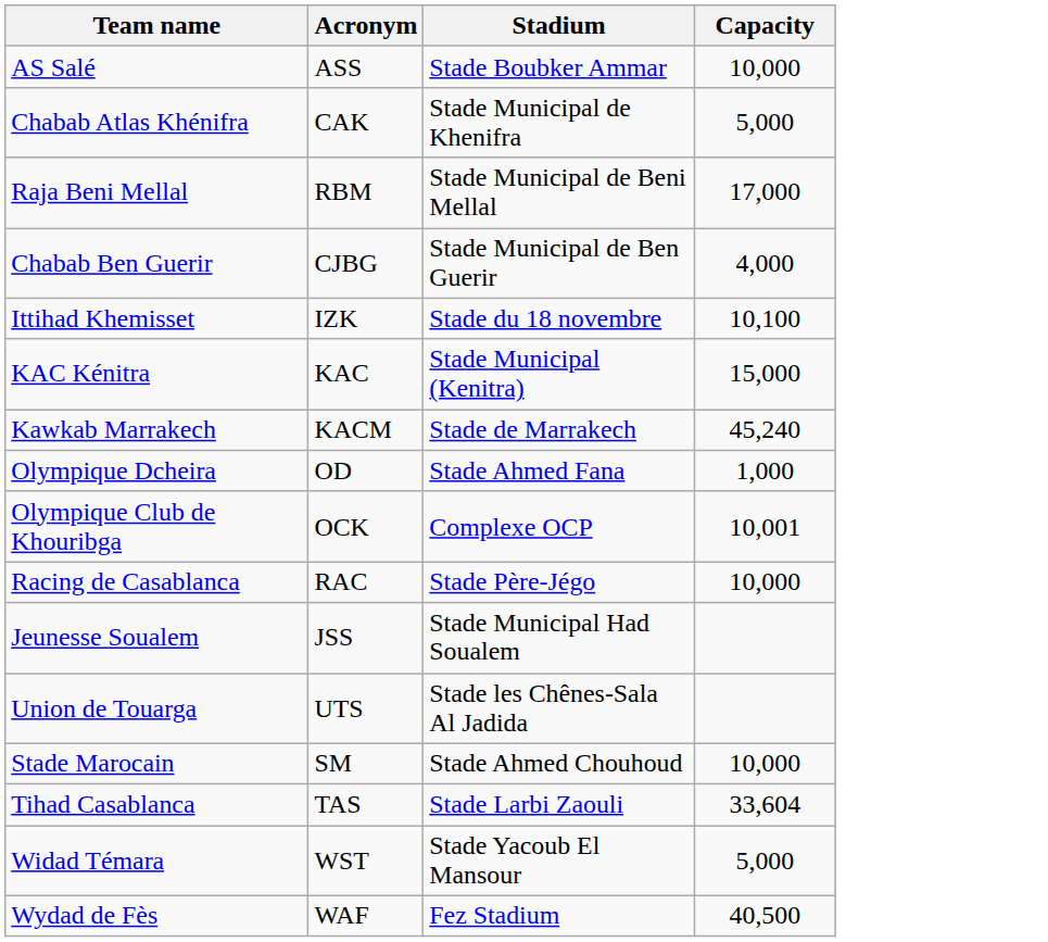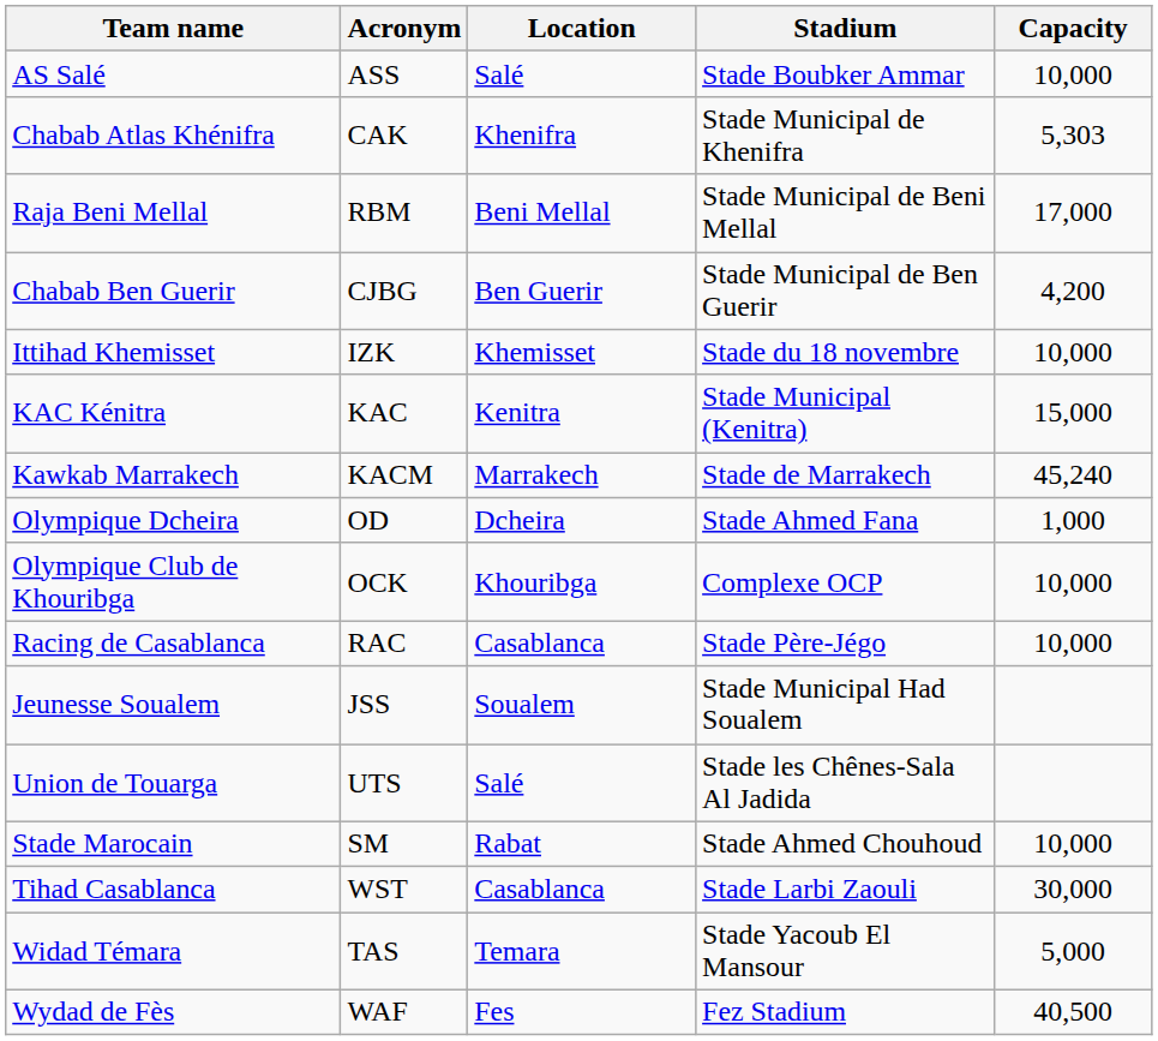 <table class="wikitable sortable">
 <tr>
 <th width="180px">Team name</th>
 <th width="45px">Acronym</th>
+<th width="120px">Location</th>
 <th width="160px">Stadium</th>
 <th width="80px">Capacity</th>
 </tr>
 <tr>
 <td><a href='#'>AS Salé</a></td>
 <td>ASS</td>
+<td><a href='#'>Salé</a></td>
 <td><a href='#'>Stade Boubker Ammar</a></td>
 <td align="center">10,000</td>
 </tr>
 <tr>
 <td><a href='#'>Chabab Atlas Khénifra</a></td>
 <td>CAK</td>
+<td><a href='#'>Khenifra</a></td>
 <td>Stade Municipal de Khenifra</td>
-<td align="center">5,000</td>
+<td align="center">5,303</td>
 </tr>
 <tr>
 <td><a href='#'>Raja Beni Mellal</a></td>
 <td>RBM</td>
+<td><a href='#'>Beni Mellal</a></td>
 <td>Stade Municipal de Beni Mellal</td>
 <td align="center">17,000</td>
 </tr>
 <tr>
 <td><a href='#'>Chabab Ben Guerir</a></td>
 <td>CJBG</td>
+<td><a href='#'>Ben Guerir</a></td>
 <td>Stade Municipal de Ben Guerir</td>
-<td align="center">4,000</td>
+<td align="center">4,200</td>
 </tr>
 <tr>
 <td><a href='#'>Ittihad Khemisset</a></td>
 <td>IZK</td>
+<td><a href='#'>Khemisset</a></td>
 <td><a href='#'>Stade du 18 novembre</a></td>
-<td align="center">10,100</td>
+<td align="center">10,000</td>
 </tr>
 <tr>
 <td><a href='#'>KAC Kénitra</a></td>
 <td>KAC</td>
+<td><a href='#'>Kenitra</a></td>
 <td><a href='#'>Stade Municipal (Kenitra)</a></td>
 <td align="center">15,000</td>
 </tr>
 <tr>
 <td><a href='#'>Kawkab Marrakech</a></td>
 <td>KACM</td>
+<td><a href='#'>Marrakech</a></td>
 <td><a href='#'>Stade de Marrakech</a></td>
 <td align="center">45,240</td>
 </tr>
 <tr>
 <td><a href='#'>Olympique Dcheira</a></td>
 <td>OD</td>
+<td><a href='#'>Dcheira</a></td>
 <td><a href='#'>Stade Ahmed Fana</a></td>
 <td align="center">1,000</td>
 </tr>
 <tr>
 <td><a href='#'>Olympique Club de Khouribga</a></td>
 <td>OCK</td>
+<td><a href='#'>Khouribga</a></td>
 <td><a href='#'>Complexe OCP</a></td>
-<td align="center">10,001</td>
+<td align="center">10,000</td>
 </tr>
 <tr>
 <td><a href='#'>Racing de Casablanca</a></td>
 <td>RAC</td>
+<td><a href='#'>Casablanca</a></td>
 <td><a href='#'>Stade Père-Jégo</a></td>
 <td align="center">10,000</td>
 </tr>
 <tr>
 <td><a href='#'>Jeunesse Soualem</a></td>
 <td>JSS</td>
+<td><a href='#'>Soualem</a></td>
 <td>Stade Municipal Had Soualem</td>
 <td></td>
 </tr>
 <tr>
 <td><a href='#'>Union de Touarga</a></td>
 <td>UTS</td>
+<td><a href='#'>Salé</a></td>
 <td>Stade les Chênes-Sala Al Jadida</td>
 <td></td>
 </tr>
 <tr>
 <td><a href='#'>Stade Marocain</a></td>
 <td>SM</td>
+<td><a href='#'>Rabat</a></td>
 <td>Stade Ahmed Chouhoud</td>
 <td align="center">10,000</td>
 </tr>
 <tr>
 <td><a href='#'>Tihad Casablanca</a></td>
-<td>TAS</td>
+<td>WST</td>
+<td><a href='#'>Casablanca</a></td>
 <td><a href='#'>Stade Larbi Zaouli</a></td>
-<td align="center">33,604</td>
+<td align="center">30,000</td>
 </tr>
 <tr>
 <td><a href='#'>Widad Témara</a></td>
-<td>WST</td>
+<td>TAS</td>
+<td><a href='#'>Temara</a></td>
 <td>Stade Yacoub El Mansour</td>
 <td align="center">5,000</td>
 </tr>
 <tr>
 <td><a href='#'>Wydad de Fès</a></td>
 <td>WAF</td>
+<td><a href='#'>Fes</a></td>
 <td><a href='#'>Fez Stadium</a></td>
 <td align="center">40,500</td>
 </tr>
 </table>
